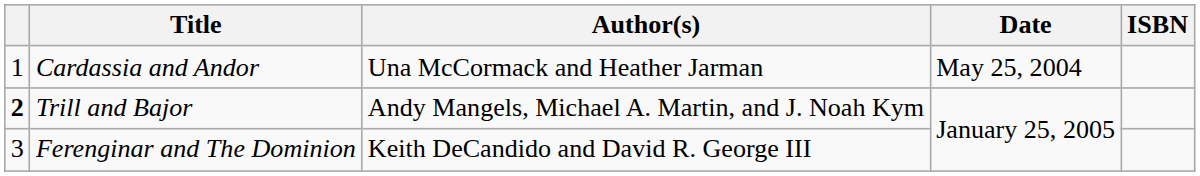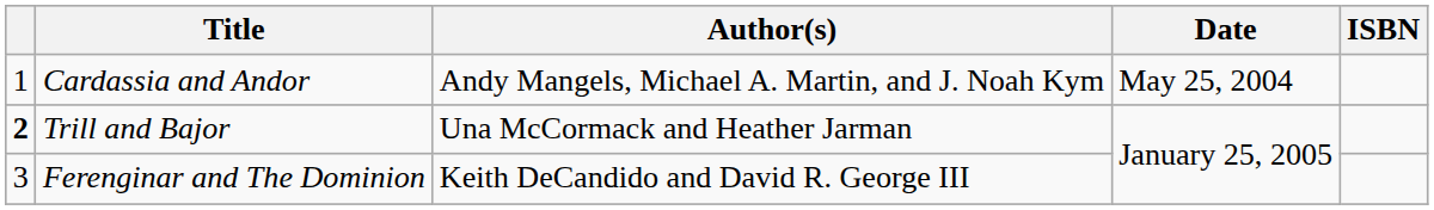 <table class="wikitable">
 <tr>
 <th></th>
 <th>Title</th>
 <th>Author(s)</th>
 <th>Date</th>
 <th>ISBN</th>
 </tr>
 <tr>
 <td>1</td>
 <td><em>Cardassia and Andor</em></td>
-<td>Una McCormack and Heather Jarman</td>
+<td>Andy Mangels, Michael A. Martin, and J. Noah Kym</td>
 <td>May 25, 2004</td>
 <td></td>
 </tr>
 <tr>
 <td><strong>2</strong></td>
 <td><em>Trill and Bajor</em></td>
-<td>Andy Mangels, Michael A. Martin, and J. Noah Kym</td>
+<td>Una McCormack and Heather Jarman</td>
 <td rowspan="2">January 25, 2005</td>
 <td></td>
 </tr>
 <tr>
 <td>3</td>
 <td><em>Ferenginar and The Dominion</em></td>
 <td>Keith DeCandido and David R. George III</td>
 <td></td>
 </tr>
 </table>
